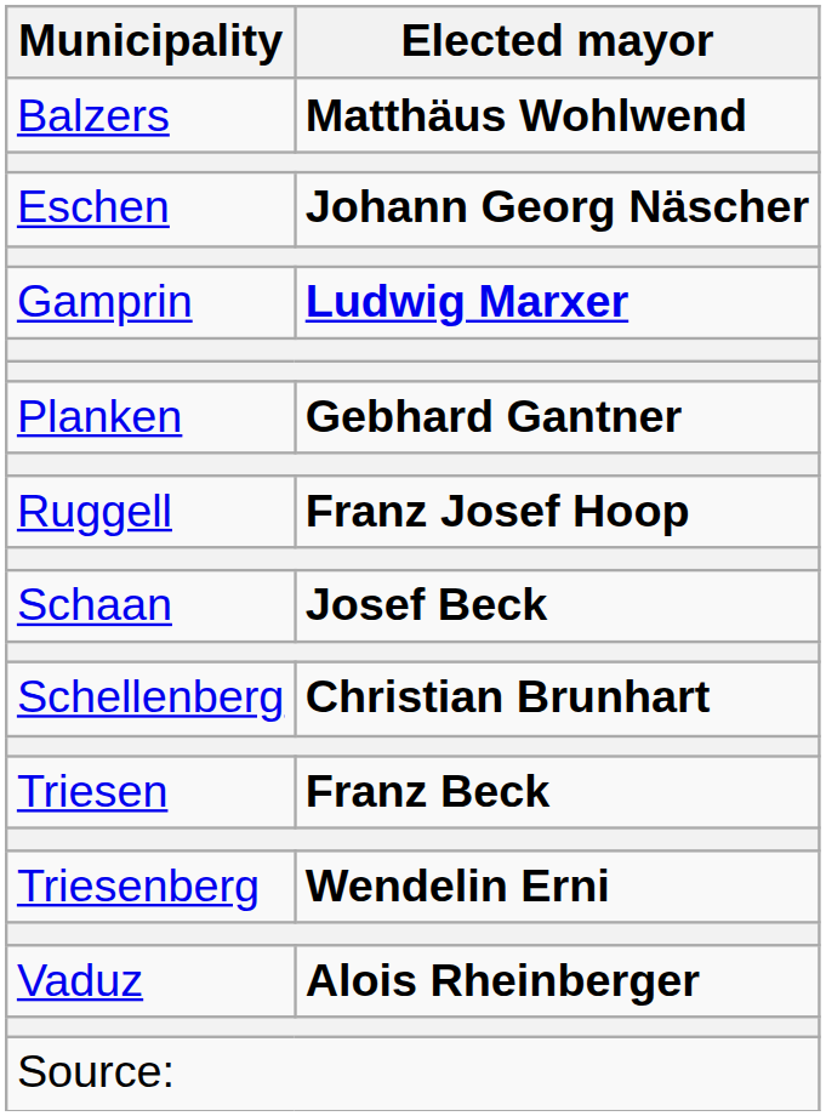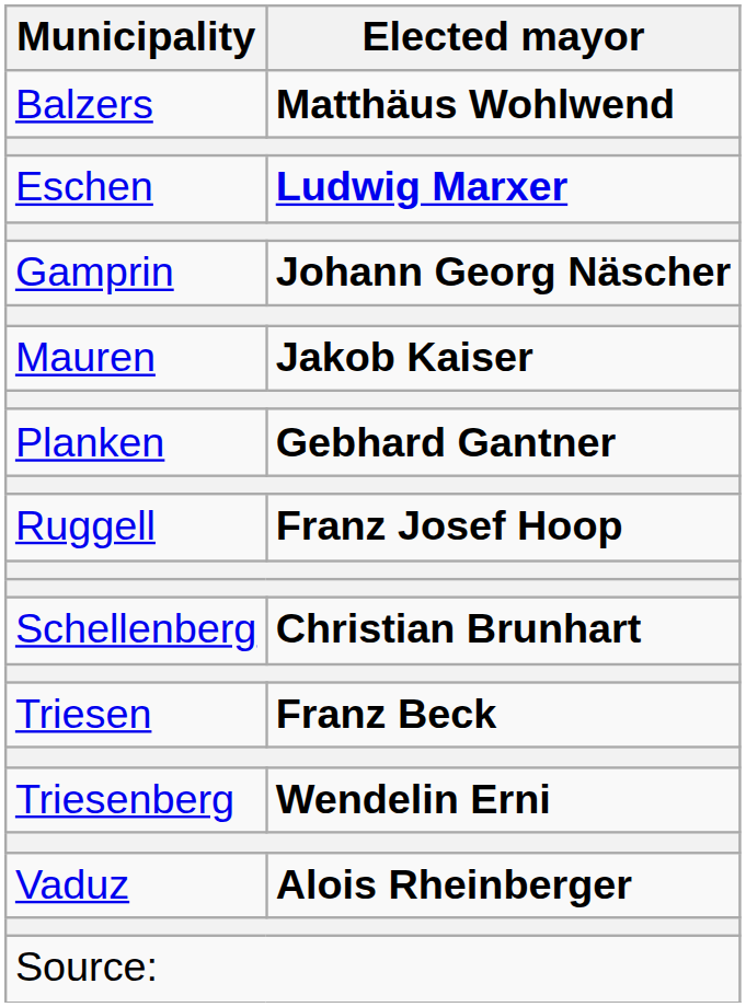 <table class="wikitable" style="text-align:right">
 <tr>
 <th>Municipality</th>
 <th>Elected mayor</th>
 </tr>
 <tr>
 <td align="left"><a href='#'>Balzers</a></td>
 <td align="left"><strong>Matthäus Wohlwend</strong></td>
 </tr>
 <tr>
 <th colspan="2"></th>
 </tr>
 <tr>
 <td align="left"><a href='#'>Eschen</a></td>
+<td align="left"><strong><a href='#'>Ludwig Marxer</a></strong></td>
+</tr>
+<tr>
+<th colspan="2"></th>
+</tr>
+<tr>
+<td align="left"><a href='#'>Gamprin</a></td>
 <td align="left"><strong>Johann Georg Näscher</strong></td>
 </tr>
 <tr>
 <th colspan="2"></th>
 </tr>
 <tr>
-<td align="left"><a href='#'>Gamprin</a></td>
-<td align="left"><strong><a href='#'>Ludwig Marxer</a></strong></td>
-</tr>
-<tr>
-<th colspan="2"></th>
+<td align="left"><a href='#'>Mauren</a></td>
+<td align="left"><strong>Jakob Kaiser</strong></td>
 </tr>
 <tr>
 <th colspan="2"></th>
 </tr>
 <tr>
 <td align="left"><a href='#'>Planken</a></td>
 <td align="left"><strong>Gebhard Gantner</strong></td>
 </tr>
 <tr>
 <th colspan="2"></th>
 </tr>
 <tr>
 <td align="left"><a href='#'>Ruggell</a></td>
 <td align="left"><strong>Franz Josef Hoop</strong></td>
 </tr>
 <tr>
 <th colspan="2"></th>
-</tr>
-<tr>
-<td align="left"><a href='#'>Schaan</a></td>
-<td align="left"><strong>Josef Beck</strong></td>
 </tr>
 <tr>
 <th colspan="2"></th>
 </tr>
 <tr>
 <td align="left"><a href='#'>Schellenberg</a></td>
 <td align="left"><strong>Christian Brunhart</strong></td>
 </tr>
 <tr>
 <th colspan="2"></th>
 </tr>
 <tr>
 <td align="left"><a href='#'>Triesen</a></td>
 <td align="left"><strong>Franz Beck</strong></td>
 </tr>
 <tr>
 <th colspan="2"></th>
 </tr>
 <tr>
 <td align="left"><a href='#'>Triesenberg</a></td>
 <td align="left"><strong>Wendelin Erni</strong></td>
 </tr>
 <tr>
 <th colspan="2"></th>
 </tr>
 <tr>
 <td align="left"><a href='#'>Vaduz</a></td>
 <td align="left"><strong>Alois Rheinberger</strong></td>
 </tr>
 <tr>
 <th colspan="2"></th>
 </tr>
 <tr>
 <td colspan="2" align="left">Source: </td>
 </tr>
 </table>
